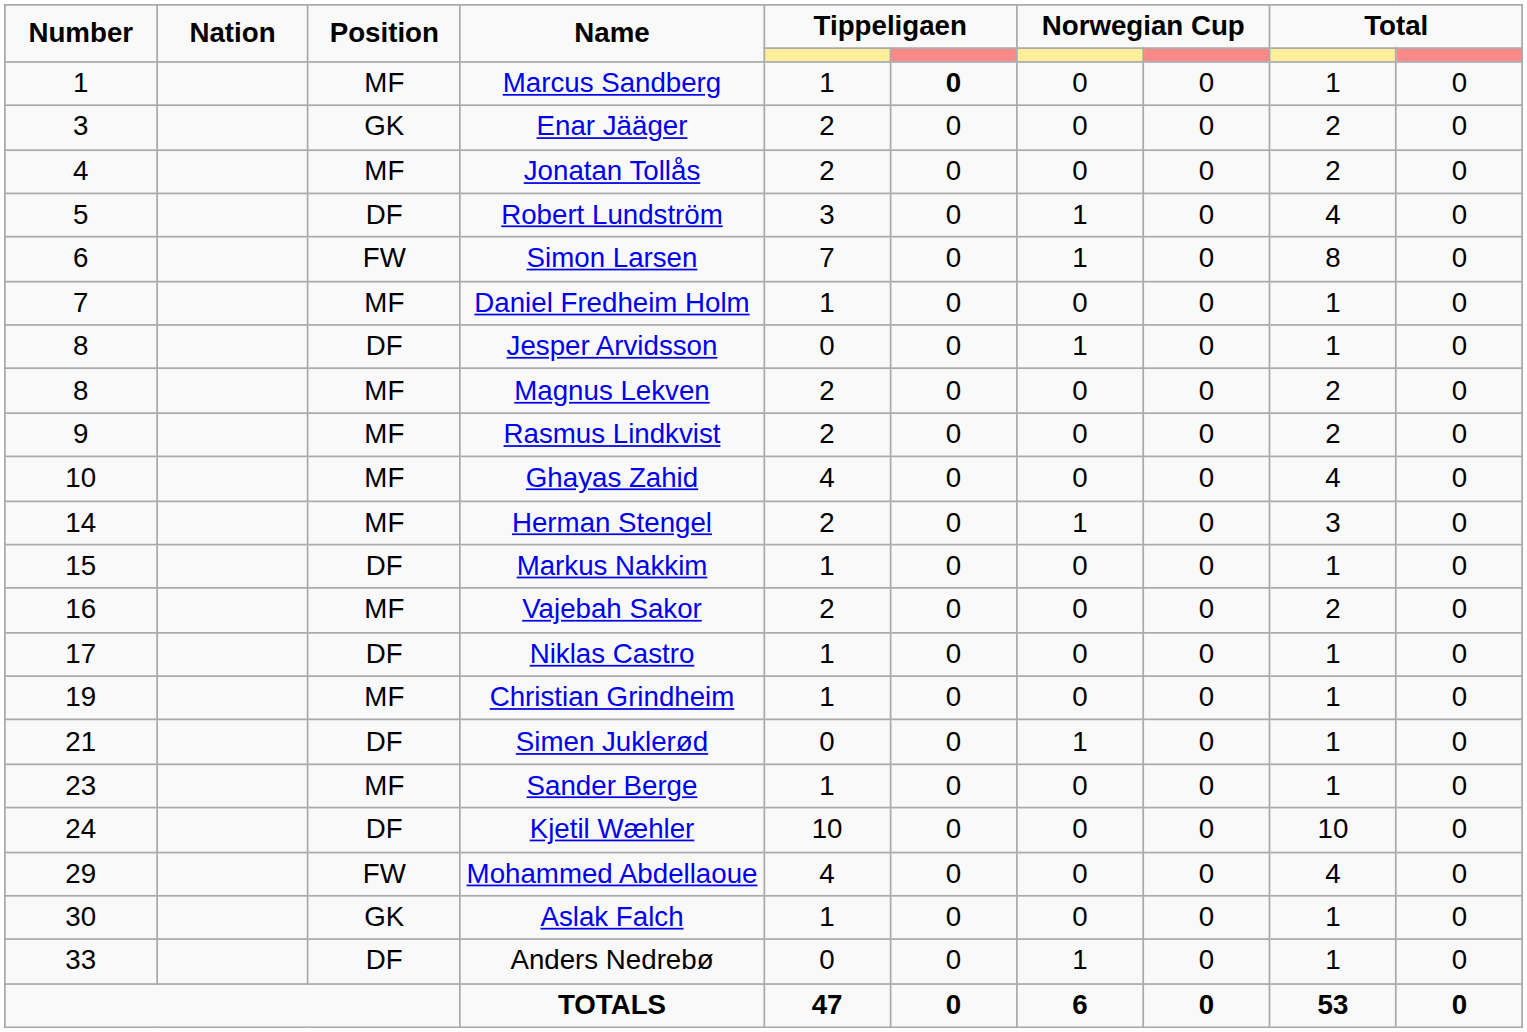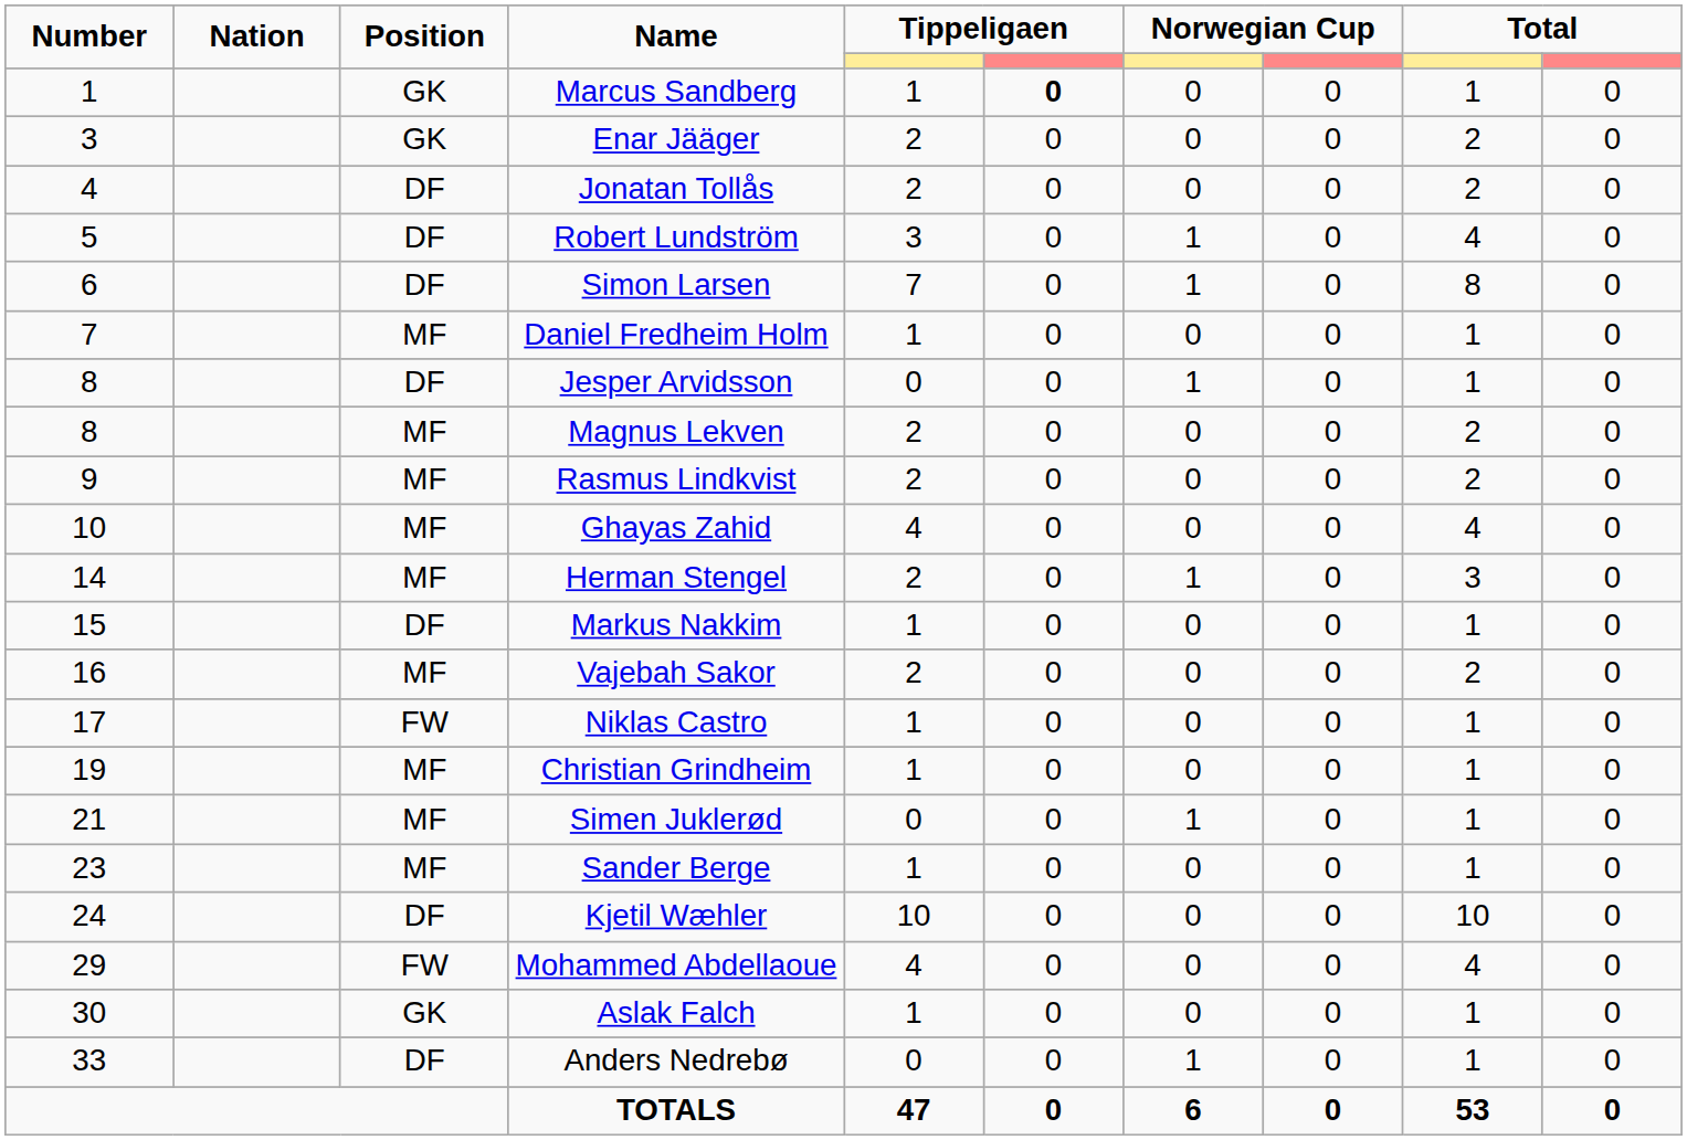 <table class="wikitable" style="font-size: 100%; text-align: center;">
 <tr>
 <td rowspan="2" width="10%" align="center"><strong>Number</strong></td>
 <td rowspan="2" width="10%" align="center"><strong>Nation</strong></td>
 <td rowspan="2" width="10%" align="center"><strong>Position</strong></td>
 <td rowspan="2" width="20%" align="center"><strong>Name</strong></td>
 <td colspan="2" align="center"><strong>Tippeligaen</strong></td>
 <td colspan="2" align="center"><strong>Norwegian Cup</strong></td>
 <td colspan="2" align="center"><strong>Total</strong></td>
 </tr>
 <tr>
 <th width=60 style="background: #FFEE99"></th>
 <th width=60 style="background: #FF8888"></th>
 <th width=60 style="background: #FFEE99"></th>
 <th width=60 style="background: #FF8888"></th>
 <th width=60 style="background: #FFEE99"></th>
 <th width=60 style="background: #FF8888"></th>
 </tr>
 <tr>
 <td>1</td>
 <td></td>
-<td>MF</td>
+<td>GK</td>
 <td><a href='#'>Marcus Sandberg</a></td>
 <td>1</td>
 <td><strong>0</strong></td>
 <td>0</td>
 <td>0</td>
 <td>1</td>
 <td>0</td>
 </tr>
 <tr>
 <td>3</td>
 <td></td>
 <td>GK</td>
 <td><a href='#'>Enar Jääger</a></td>
 <td>2</td>
 <td>0</td>
 <td>0</td>
 <td>0</td>
 <td>2</td>
 <td>0</td>
 </tr>
 <tr>
 <td>4</td>
 <td></td>
-<td>MF</td>
+<td>DF</td>
 <td><a href='#'>Jonatan Tollås</a></td>
 <td>2</td>
 <td>0</td>
 <td>0</td>
 <td>0</td>
 <td>2</td>
 <td>0</td>
 </tr>
 <tr>
 <td>5</td>
 <td></td>
 <td>DF</td>
 <td><a href='#'>Robert Lundström</a></td>
 <td>3</td>
 <td>0</td>
 <td>1</td>
 <td>0</td>
 <td>4</td>
 <td>0</td>
 </tr>
 <tr>
 <td>6</td>
 <td></td>
-<td>FW</td>
+<td>DF</td>
 <td><a href='#'>Simon Larsen</a></td>
 <td>7</td>
 <td>0</td>
 <td>1</td>
 <td>0</td>
 <td>8</td>
 <td>0</td>
 </tr>
 <tr>
 <td>7</td>
 <td></td>
 <td>MF</td>
 <td><a href='#'>Daniel Fredheim Holm</a></td>
 <td>1</td>
 <td>0</td>
 <td>0</td>
 <td>0</td>
 <td>1</td>
 <td>0</td>
 </tr>
 <tr>
 <td>8</td>
 <td></td>
 <td>DF</td>
 <td><a href='#'>Jesper Arvidsson</a></td>
 <td>0</td>
 <td>0</td>
 <td>1</td>
 <td>0</td>
 <td>1</td>
 <td>0</td>
 </tr>
 <tr>
 <td>8</td>
 <td></td>
 <td>MF</td>
 <td><a href='#'>Magnus Lekven</a></td>
 <td>2</td>
 <td>0</td>
 <td>0</td>
 <td>0</td>
 <td>2</td>
 <td>0</td>
 </tr>
 <tr>
 <td>9</td>
 <td></td>
 <td>MF</td>
 <td><a href='#'>Rasmus Lindkvist</a></td>
 <td>2</td>
 <td>0</td>
 <td>0</td>
 <td>0</td>
 <td>2</td>
 <td>0</td>
 </tr>
 <tr>
 <td>10</td>
 <td></td>
 <td>MF</td>
 <td><a href='#'>Ghayas Zahid</a></td>
 <td>4</td>
 <td>0</td>
 <td>0</td>
 <td>0</td>
 <td>4</td>
 <td>0</td>
 </tr>
 <tr>
 <td>14</td>
 <td></td>
 <td>MF</td>
 <td><a href='#'>Herman Stengel</a></td>
 <td>2</td>
 <td>0</td>
 <td>1</td>
 <td>0</td>
 <td>3</td>
 <td>0</td>
 </tr>
 <tr>
 <td>15</td>
 <td></td>
 <td>DF</td>
 <td><a href='#'>Markus Nakkim</a></td>
 <td>1</td>
 <td>0</td>
 <td>0</td>
 <td>0</td>
 <td>1</td>
 <td>0</td>
 </tr>
 <tr>
 <td>16</td>
 <td></td>
 <td>MF</td>
 <td><a href='#'>Vajebah Sakor</a></td>
 <td>2</td>
 <td>0</td>
 <td>0</td>
 <td>0</td>
 <td>2</td>
 <td>0</td>
 </tr>
 <tr>
 <td>17</td>
 <td></td>
-<td>DF</td>
+<td>FW</td>
 <td><a href='#'>Niklas Castro</a></td>
 <td>1</td>
 <td>0</td>
 <td>0</td>
 <td>0</td>
 <td>1</td>
 <td>0</td>
 </tr>
 <tr>
 <td>19</td>
 <td></td>
 <td>MF</td>
 <td><a href='#'>Christian Grindheim</a></td>
 <td>1</td>
 <td>0</td>
 <td>0</td>
 <td>0</td>
 <td>1</td>
 <td>0</td>
 </tr>
 <tr>
 <td>21</td>
 <td></td>
-<td>DF</td>
+<td>MF</td>
 <td><a href='#'>Simen Juklerød</a></td>
 <td>0</td>
 <td>0</td>
 <td>1</td>
 <td>0</td>
 <td>1</td>
 <td>0</td>
 </tr>
 <tr>
 <td>23</td>
 <td></td>
 <td>MF</td>
 <td><a href='#'>Sander Berge</a></td>
 <td>1</td>
 <td>0</td>
 <td>0</td>
 <td>0</td>
 <td>1</td>
 <td>0</td>
 </tr>
 <tr>
 <td>24</td>
 <td></td>
 <td>DF</td>
 <td><a href='#'>Kjetil Wæhler</a></td>
 <td>10</td>
 <td>0</td>
 <td>0</td>
 <td>0</td>
 <td>10</td>
 <td>0</td>
 </tr>
 <tr>
 <td>29</td>
 <td></td>
 <td>FW</td>
 <td><a href='#'>Mohammed Abdellaoue</a></td>
 <td>4</td>
 <td>0</td>
 <td>0</td>
 <td>0</td>
 <td>4</td>
 <td>0</td>
 </tr>
 <tr>
 <td>30</td>
 <td></td>
 <td>GK</td>
 <td><a href='#'>Aslak Falch</a></td>
 <td>1</td>
 <td>0</td>
 <td>0</td>
 <td>0</td>
 <td>1</td>
 <td>0</td>
 </tr>
 <tr>
 <td>33</td>
 <td></td>
 <td>DF</td>
 <td>Anders Nedrebø</td>
 <td>0</td>
 <td>0</td>
 <td>1</td>
 <td>0</td>
 <td>1</td>
 <td>0</td>
 </tr>
 <tr>
 <td colspan="3"></td>
 <td><strong>TOTALS</strong></td>
 <td><strong>47</strong></td>
 <td><strong>0</strong></td>
 <td><strong>6</strong></td>
 <td><strong>0</strong></td>
 <td><strong>53</strong></td>
 <td><strong>0</strong></td>
 </tr>
 </table>
